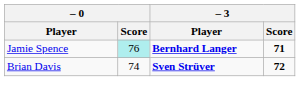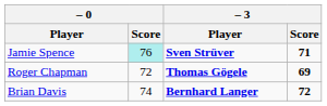 <table class=wikitable>
 <tr>
 <th colspan=2> – 0</th>
 <th colspan=2> – 3</th>
 </tr>
 <tr>
 <th width=155>Player</th>
 <th>Score</th>
 <th width=155>Player</th>
 <th>Score</th>
 </tr>
 <tr>
 <td><a href='#'>Jamie Spence</a></td>
 <td align=center style="background: paleturquoise;">76</td>
-<td><strong><a href='#'>Bernhard Langer</a></strong></td>
+<td><strong><a href='#'>Sven Strüver</a></strong></td>
 <td align=center><strong>71</strong></td>
+</tr>
+<tr>
+<td><a href='#'>Roger Chapman</a></td>
+<td align=center>72</td>
+<td><strong><a href='#'>Thomas Gögele</a></strong></td>
+<td align=center><strong>69</strong></td>
 </tr>
 <tr>
 <td><a href='#'>Brian Davis</a></td>
 <td align=center>74</td>
-<td><strong><a href='#'>Sven Strüver</a></strong></td>
+<td><strong><a href='#'>Bernhard Langer</a></strong></td>
 <td align=center><strong>72</strong></td>
 </tr>
 </table>
